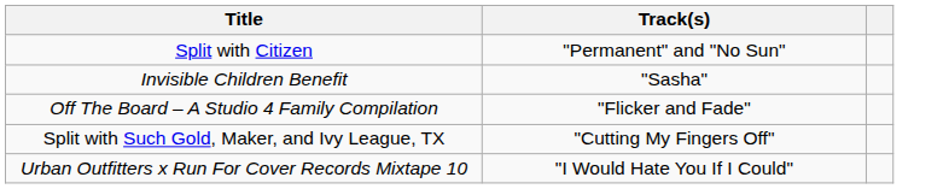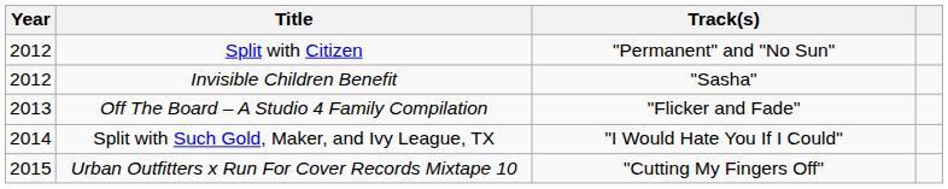 <table class="wikitable plainrowheaders" style="text-align:center;">
 <tr>
+<th scope="col" style="width:2em;">Year</th>
 <th scope="col" style="width:25em;">Title</th>
 <th scope="col" style="width:20em;">Track(s)</th>
 <th scope="col" style="width:1em;"></th>
 </tr>
 <tr>
+<td align="center">2012</td>
 <td scope="row"><a href='#'>Split</a> with <a href='#'>Citizen</a></td>
 <td>"Permanent" and "No Sun"</td>
 <td></td>
 </tr>
 <tr>
+<td align="center">2012</td>
 <td scope="row"><em>Invisible Children Benefit</em></td>
 <td>"Sasha"</td>
 <td></td>
 </tr>
 <tr>
+<td align="center">2013</td>
 <td scope="row"><em>Off The Board – A Studio 4 Family Compilation</em></td>
 <td>"Flicker and Fade"</td>
 <td></td>
 </tr>
 <tr>
+<td align="center">2014</td>
 <td scope="row">Split with <a href='#'>Such Gold</a>, Maker, and Ivy League, TX</td>
+<td>"I Would Hate You If I Could"</td>
+<td></td>
+</tr>
+<tr>
+<td align="center">2015</td>
+<td scope="row"><em>Urban Outfitters x Run For Cover Records Mixtape 10</em></td>
 <td>"Cutting My Fingers Off"</td>
 <td></td>
 </tr>
-<tr>
-<td scope="row"><em>Urban Outfitters x Run For Cover Records Mixtape 10</em></td>
-<td>"I Would Hate You If I Could"</td>
-<td></td>
-</tr>
 </table>
